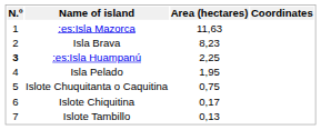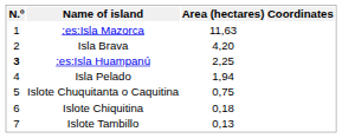 <table class="sortable" border="0" align="center" style="vertical-align:top; border: 1px solid #999; background-color:#ffffff; font-size:95%">
 <tr bgcolor="#f0f0f0"   align=center>
 <th>N.º</th>
 <th>Name of island</th>
 <th>Area (hectares)</th>
 <th>Coordinates</th>
 </tr>
 <tr>
 <td align="center">1</td>
 <td align="center"><a href='#'>:es:Isla Mazorca</a></td>
 <td align="center">11,63</td>
 <td align="center"></td>
 </tr>
 <tr>
 <td align="center">2</td>
 <td align="center">Isla Brava</td>
-<td align="center">8,23</td>
+<td align="center">4,20</td>
 <td align="center"></td>
 </tr>
 <tr>
 <td align="center"><strong>3</strong></td>
 <td align="center"><a href='#'>:es:Isla Huampanú</a></td>
 <td align="center">2,25</td>
 <td align="center"></td>
 </tr>
 <tr>
 <td align="center">4</td>
 <td align="center">Isla Pelado</td>
-<td align="center">1,95</td>
+<td align="center">1,94</td>
 <td align="center"></td>
 </tr>
 <tr>
 <td align="center">5</td>
 <td align="center">Islote Chuquitanta o Caquitina</td>
 <td align="center">0,75</td>
 <td align="center"></td>
 </tr>
 <tr>
 <td align="center">6</td>
 <td align="center">Islote Chiquitina</td>
-<td align="center">0,17</td>
+<td align="center">0,18</td>
 <td align="center"></td>
 </tr>
 <tr>
 <td align="center">7</td>
 <td align="center">Islote Tambillo</td>
 <td align="center">0,13</td>
 <td align="center"></td>
 </tr>
 </table>
